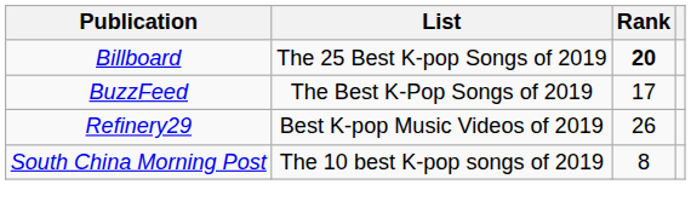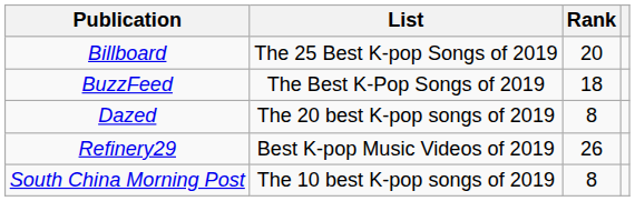 <table class="sortable wikitable" style="text-align:center">
 <tr>
 <th>Publication</th>
 <th>List</th>
 <th>Rank</th>
 <th class="unsortable"></th>
 </tr>
 <tr>
 <td><em><a href='#'>Billboard</a></em></td>
 <td>The 25 Best K-pop Songs of 2019</td>
-<td><strong>20</strong></td>
+<td>20</td>
 <td></td>
 </tr>
 <tr>
 <td><em><a href='#'>BuzzFeed</a></em></td>
 <td>The Best K-Pop Songs of 2019</td>
-<td>17</td>
+<td>18</td>
+<td></td>
+</tr>
+<tr>
+<td><em><a href='#'>Dazed</a></em></td>
+<td>The 20 best K-pop songs of 2019</td>
+<td>8</td>
 <td></td>
 </tr>
 <tr>
 <td><em><a href='#'>Refinery29</a></em></td>
 <td>Best K-pop Music Videos of 2019</td>
 <td>26</td>
 <td></td>
 </tr>
 <tr>
 <td><em><a href='#'>South China Morning Post</a></em></td>
 <td>The 10 best K-pop songs of 2019</td>
 <td>8</td>
 <td></td>
 </tr>
 </table>
